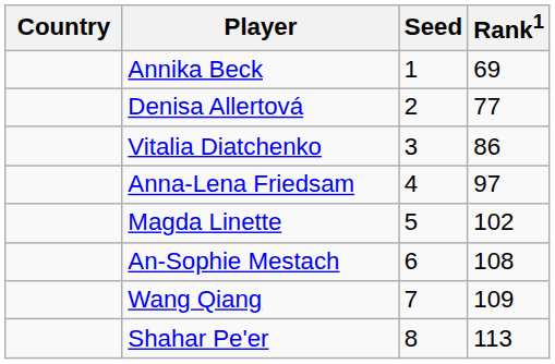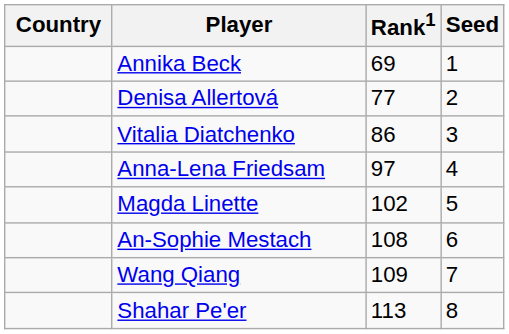 <table class="sortable wikitable">
 <tr>
 <th width="70">Country</th>
 <th width="175">Player</th>
+<th>Rank<sup>1</sup></th>
 <th>Seed</th>
-<th>Rank<sup>1</sup></th>
 </tr>
 <tr>
 <td></td>
 <td><a href='#'>Annika Beck</a></td>
+<td>69</td>
 <td>1</td>
-<td>69</td>
 </tr>
 <tr>
 <td></td>
 <td><a href='#'>Denisa Allertová</a></td>
+<td>77</td>
 <td>2</td>
-<td>77</td>
 </tr>
 <tr>
 <td></td>
 <td><a href='#'>Vitalia Diatchenko</a></td>
+<td>86</td>
 <td>3</td>
-<td>86</td>
 </tr>
 <tr>
 <td></td>
 <td><a href='#'>Anna-Lena Friedsam</a></td>
+<td>97</td>
 <td>4</td>
-<td>97</td>
 </tr>
 <tr>
 <td></td>
 <td><a href='#'>Magda Linette</a></td>
+<td>102</td>
 <td>5</td>
-<td>102</td>
 </tr>
 <tr>
 <td></td>
 <td><a href='#'>An-Sophie Mestach</a></td>
+<td>108</td>
 <td>6</td>
-<td>108</td>
 </tr>
 <tr>
 <td></td>
 <td><a href='#'>Wang Qiang</a></td>
+<td>109</td>
 <td>7</td>
-<td>109</td>
 </tr>
 <tr>
 <td></td>
 <td><a href='#'>Shahar Pe'er</a></td>
+<td>113</td>
 <td>8</td>
-<td>113</td>
 </tr>
 </table>
